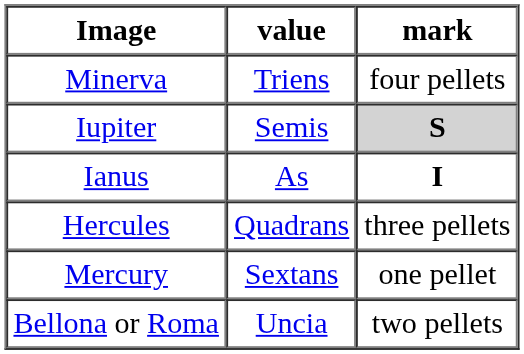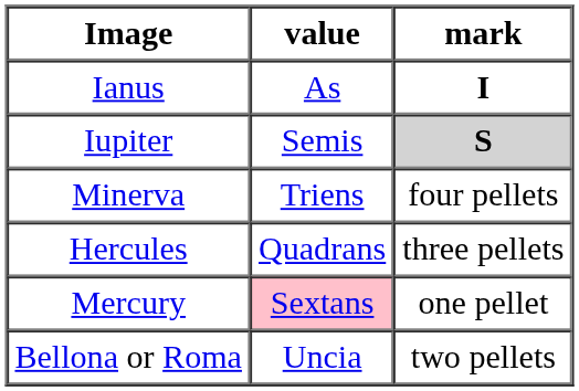 <table align="center" cellpadding="3" cellspacing="0" border="1">
 <tr ---->
 <th align="center">Image</th>
 <th align="center">value</th>
 <th align="center">mark</th>
 </tr>
 <tr ---->
-<td align="center"><a href='#'>Minerva</a></td>
-<td align="center"><a href='#'>Triens</a></td>
-<td align="center">four pellets</td>
+<td align="center"><a href='#'>Ianus</a></td>
+<td align="center"><a href='#'>As</a></td>
+<td align="center"><strong>I</strong></td>
 </tr>
 <tr ---->
 <td align="center"><a href='#'>Iupiter</a></td>
 <td align="center"><a href='#'>Semis</a></td>
 <td align="center" style="background: lightgrey;"><strong>S</strong></td>
 </tr>
 <tr ---->
-<td align="center"><a href='#'>Ianus</a></td>
-<td align="center"><a href='#'>As</a></td>
-<td align="center"><strong>I</strong></td>
+<td align="center"><a href='#'>Minerva</a></td>
+<td align="center"><a href='#'>Triens</a></td>
+<td align="center">four pellets</td>
 </tr>
 <tr ---->
 <td align="center"><a href='#'>Hercules</a></td>
 <td align="center"><a href='#'>Quadrans</a></td>
 <td align="center">three pellets</td>
 </tr>
 <tr ---->
 <td align="center"><a href='#'>Mercury</a></td>
-<td align="center"><a href='#'>Sextans</a></td>
+<td align="center" style="background: pink;"><a href='#'>Sextans</a></td>
 <td align="center">one pellet</td>
 </tr>
 <tr ---->
 <td align="center"><a href='#'>Bellona</a> or <a href='#'>Roma</a></td>
 <td align="center"><a href='#'>Uncia</a></td>
 <td align="center">two pellets</td>
 </tr>
 </table>
